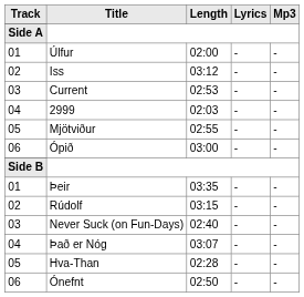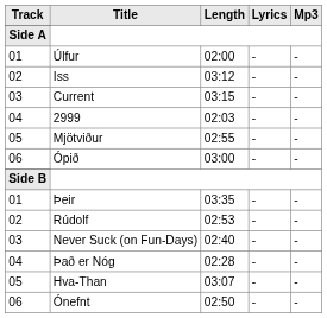 <table class="toccolours" border="1" cellpadding="4" style="border-collapse:collapse">
 <tr style="background-color:#e9e9e9" |>
 <th>Track</th>
 <th>Title</th>
 <th>Length</th>
 <th>Lyrics</th>
 <th>Mp3</th>
 </tr>
 <tr>
 </tr>
 <tr style="background-color:#e9e9e9" |>
 <th>Side A</th>
 </tr>
 <tr>
 <td>01</td>
 <td>Úlfur</td>
 <td>02:00</td>
 <td>-</td>
 <td>-</td>
 </tr>
 <tr>
 <td>02</td>
 <td>Iss</td>
 <td>03:12</td>
 <td>-</td>
 <td>-</td>
 </tr>
 <tr>
 <td>03</td>
 <td>Current</td>
-<td>02:53</td>
+<td>03:15</td>
 <td>-</td>
 <td>-</td>
 </tr>
 <tr>
 <td>04</td>
 <td>2999</td>
 <td>02:03</td>
 <td>-</td>
 <td>-</td>
 </tr>
 <tr>
 <td>05</td>
 <td>Mjötviður</td>
 <td>02:55</td>
 <td>-</td>
 <td>-</td>
 </tr>
 <tr>
 <td>06</td>
 <td>Ópið</td>
 <td>03:00</td>
 <td>-</td>
 <td>-</td>
 </tr>
 <tr>
 </tr>
 <tr style="background-color:#e9e9e9" |>
 <th>Side B</th>
 </tr>
 <tr>
 <td>01</td>
 <td>Þeir</td>
 <td>03:35</td>
 <td>-</td>
 <td>-</td>
 </tr>
 <tr>
 <td>02</td>
 <td>Rúdolf</td>
-<td>03:15</td>
+<td>02:53</td>
 <td>-</td>
 <td>-</td>
 </tr>
 <tr>
 <td>03</td>
 <td>Never Suck (on Fun-Days)</td>
 <td>02:40</td>
 <td>-</td>
 <td>-</td>
 </tr>
 <tr>
 <td>04</td>
 <td>Það er Nóg</td>
-<td>03:07</td>
+<td>02:28</td>
 <td>-</td>
 <td>-</td>
 </tr>
 <tr>
 <td>05</td>
 <td>Hva-Than</td>
-<td>02:28</td>
+<td>03:07</td>
 <td>-</td>
 <td>-</td>
 </tr>
 <tr>
 <td>06</td>
 <td>Ónefnt</td>
 <td>02:50</td>
 <td>-</td>
 <td>-</td>
 </tr>
 </table>
